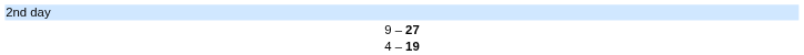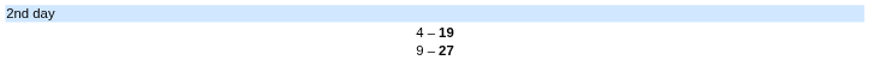 <table width="80%">
 <tr>
 <th width="30%"></th>
 <th width="12%"></th>
 <th width="30%"></th>
 </tr>
 <tr bgcolor="#D0E7FF">
 <td colspan="3">2nd day</td>
 </tr>
 <tr>
 <td align="right"></td>
-<td align="center">9 – <strong>27</strong></td>
+<td align="center">4 – <strong>19</strong></td>
 <td><strong></strong></td>
 </tr>
 <tr>
 <td align="right"></td>
-<td align="center">4 – <strong>19</strong></td>
+<td align="center">9 – <strong>27</strong></td>
 <td><strong></strong></td>
 </tr>
 <tr>
 </tr>
 </table>
